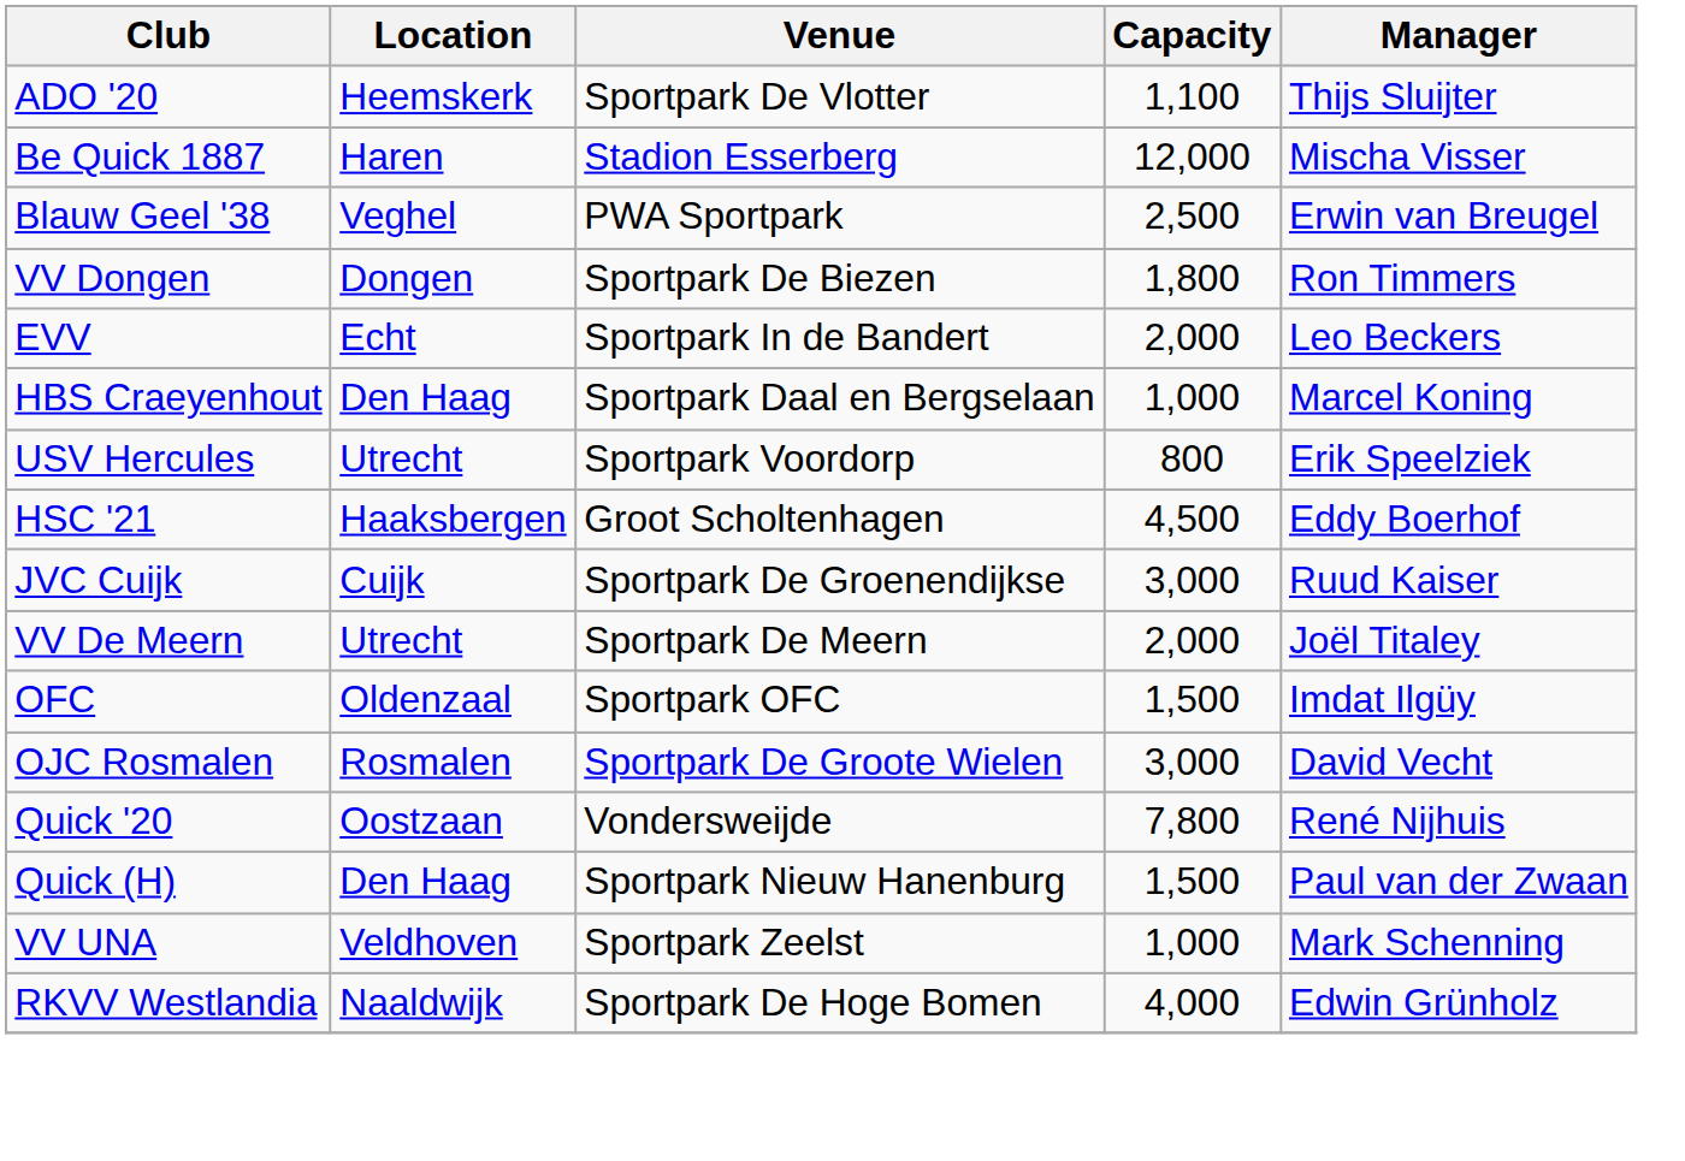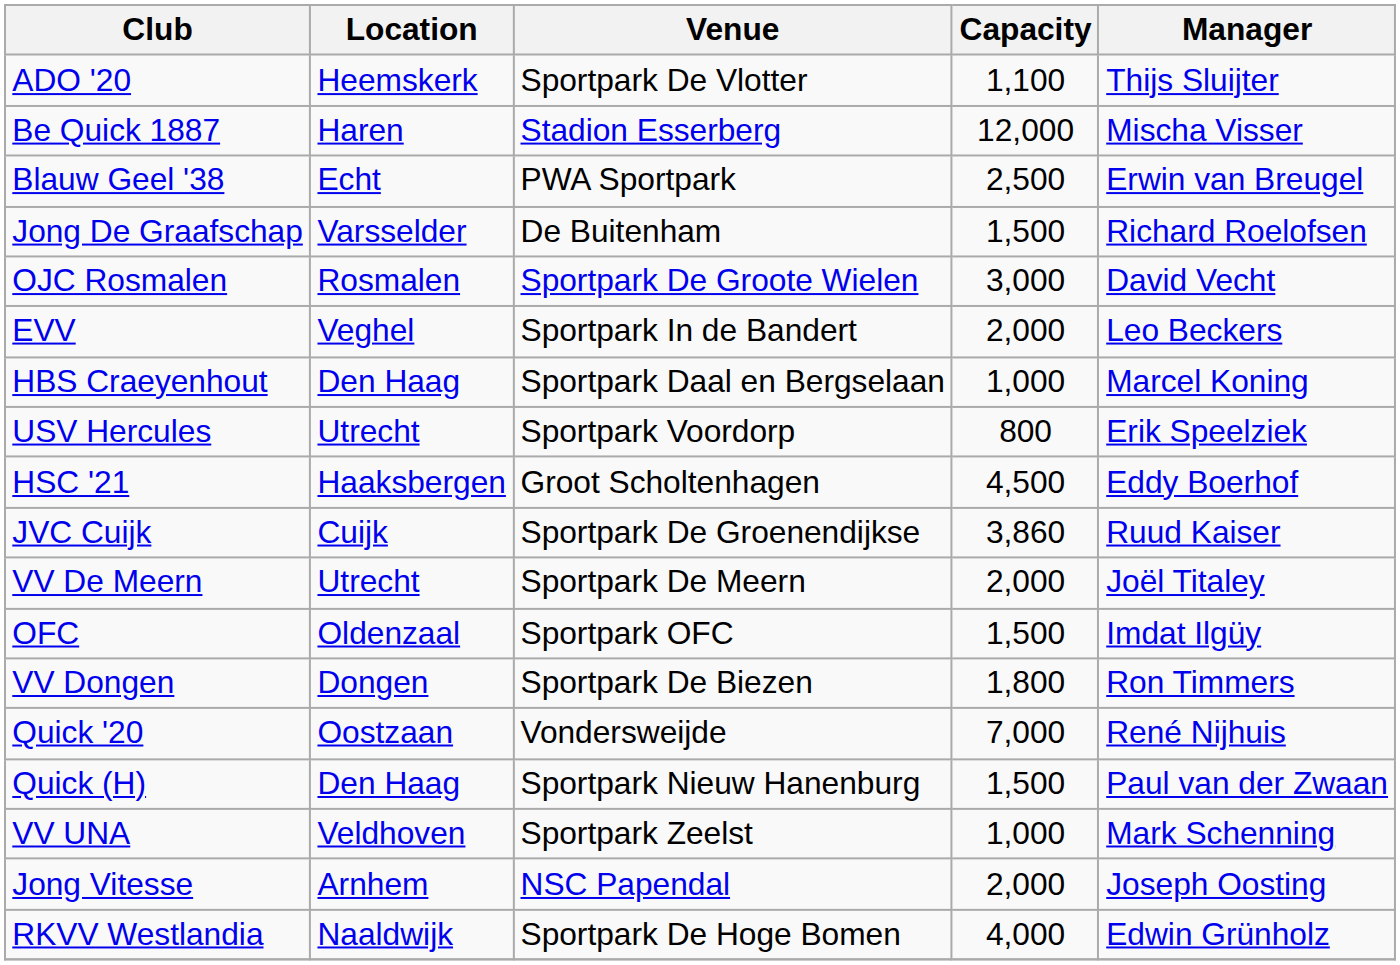 <table class="wikitable sortable">
 <tr>
 <th>Club</th>
 <th>Location</th>
 <th>Venue</th>
 <th>Capacity</th>
 <th>Manager</th>
 </tr>
 <tr>
 <td><a href='#'>ADO '20</a></td>
 <td><a href='#'>Heemskerk</a></td>
 <td>Sportpark De Vlotter</td>
 <td align="center">1,100</td>
 <td><a href='#'>Thijs Sluijter</a></td>
 </tr>
 <tr>
 <td><a href='#'>Be Quick 1887</a></td>
 <td><a href='#'>Haren</a></td>
 <td><a href='#'>Stadion Esserberg</a></td>
 <td align="center">12,000</td>
 <td><a href='#'>Mischa Visser</a></td>
 </tr>
 <tr>
 <td><a href='#'>Blauw Geel '38</a></td>
-<td><a href='#'>Veghel</a></td>
+<td><a href='#'>Echt</a></td>
 <td>PWA Sportpark</td>
 <td align="center">2,500</td>
 <td><a href='#'>Erwin van Breugel</a></td>
 </tr>
 <tr>
-<td><a href='#'>VV Dongen</a></td>
-<td><a href='#'>Dongen</a></td>
-<td>Sportpark De Biezen</td>
-<td align="center">1,800</td>
-<td><a href='#'>Ron Timmers</a></td>
+<td><a href='#'>Jong De Graafschap</a></td>
+<td><a href='#'>Varsselder</a></td>
+<td>De Buitenham </td>
+<td align="center">1,500</td>
+<td><a href='#'>Richard Roelofsen</a></td>
+</tr>
+<tr>
+<td><a href='#'>OJC Rosmalen</a></td>
+<td><a href='#'>Rosmalen</a></td>
+<td><a href='#'>Sportpark De Groote Wielen</a></td>
+<td align="center">3,000</td>
+<td><a href='#'>David Vecht</a></td>
 </tr>
 <tr>
 <td><a href='#'>EVV</a></td>
-<td><a href='#'>Echt</a></td>
+<td><a href='#'>Veghel</a></td>
 <td>Sportpark In de Bandert</td>
 <td align="center">2,000</td>
 <td><a href='#'>Leo Beckers</a></td>
 </tr>
 <tr>
 <td><a href='#'>HBS Craeyenhout</a></td>
 <td><a href='#'>Den Haag</a></td>
 <td>Sportpark Daal en Bergselaan</td>
 <td align="center">1,000</td>
 <td><a href='#'>Marcel Koning</a></td>
 </tr>
 <tr>
 <td><a href='#'>USV Hercules</a></td>
 <td><a href='#'>Utrecht</a></td>
 <td>Sportpark Voordorp</td>
 <td align="center">800</td>
 <td><a href='#'>Erik Speelziek</a></td>
 </tr>
 <tr>
 <td><a href='#'>HSC '21</a></td>
 <td><a href='#'>Haaksbergen</a></td>
 <td>Groot Scholtenhagen</td>
 <td align="center">4,500</td>
 <td><a href='#'>Eddy Boerhof</a></td>
 </tr>
 <tr>
 <td><a href='#'>JVC Cuijk</a></td>
 <td><a href='#'>Cuijk</a></td>
 <td>Sportpark De Groenendijkse</td>
-<td align="center">3,000</td>
+<td align="center">3,860</td>
 <td><a href='#'>Ruud Kaiser</a></td>
 </tr>
 <tr>
 <td><a href='#'>VV De Meern</a></td>
 <td><a href='#'>Utrecht</a></td>
 <td>Sportpark De Meern</td>
 <td align="center">2,000</td>
 <td><a href='#'>Joël Titaley</a></td>
 </tr>
 <tr>
 <td><a href='#'>OFC</a></td>
 <td><a href='#'>Oldenzaal</a></td>
 <td>Sportpark OFC</td>
 <td align="center">1,500</td>
 <td><a href='#'>Imdat Ilgüy</a></td>
 </tr>
 <tr>
-<td><a href='#'>OJC Rosmalen</a></td>
-<td><a href='#'>Rosmalen</a></td>
-<td><a href='#'>Sportpark De Groote Wielen</a></td>
-<td align="center">3,000</td>
-<td><a href='#'>David Vecht</a></td>
+<td><a href='#'>VV Dongen</a></td>
+<td><a href='#'>Dongen</a></td>
+<td>Sportpark De Biezen</td>
+<td align="center">1,800</td>
+<td><a href='#'>Ron Timmers</a></td>
 </tr>
 <tr>
 <td><a href='#'>Quick '20</a></td>
 <td><a href='#'>Oostzaan</a></td>
 <td>Vondersweijde</td>
-<td align="center">7,800</td>
+<td align="center">7,000</td>
 <td><a href='#'>René Nijhuis</a></td>
 </tr>
 <tr>
 <td><a href='#'>Quick (H)</a></td>
 <td><a href='#'>Den Haag</a></td>
 <td>Sportpark Nieuw Hanenburg</td>
 <td align="center">1,500</td>
 <td><a href='#'>Paul van der Zwaan</a></td>
 </tr>
 <tr>
 <td><a href='#'>VV UNA</a></td>
 <td><a href='#'>Veldhoven</a></td>
 <td>Sportpark Zeelst</td>
 <td align="center">1,000</td>
 <td><a href='#'>Mark Schenning</a></td>
 </tr>
 <tr>
+<td><a href='#'>Jong Vitesse</a></td>
+<td><a href='#'>Arnhem</a></td>
+<td><a href='#'>NSC Papendal</a></td>
+<td align="center">2,000</td>
+<td><a href='#'>Joseph Oosting</a></td>
+</tr>
+<tr>
 <td><a href='#'>RKVV Westlandia</a></td>
 <td><a href='#'>Naaldwijk</a></td>
 <td>Sportpark De Hoge Bomen</td>
 <td align="center">4,000</td>
 <td><a href='#'>Edwin Grünholz</a></td>
 </tr>
 <tr>
 </tr>
 </table>
